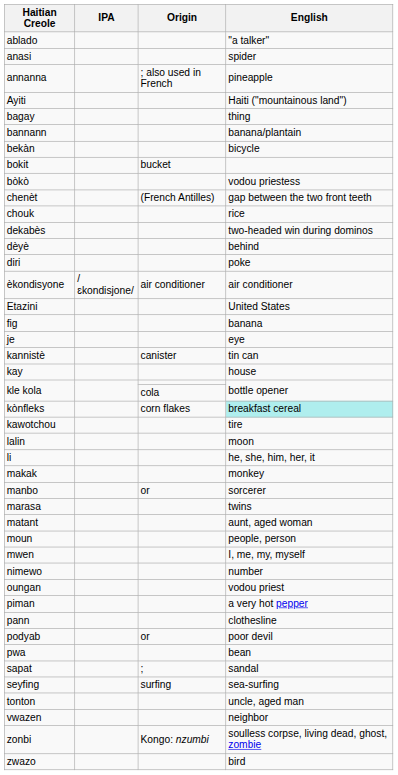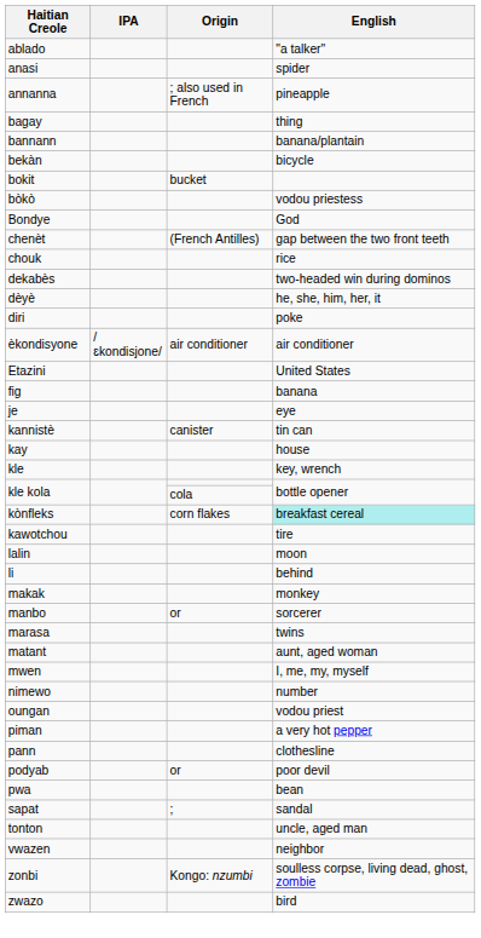 <table class="wikitable">
 <tr>
 <th>Haitian Creole</th>
 <th>IPA</th>
 <th>Origin</th>
 <th>English</th>
 </tr>
 <tr>
 <td>ablado</td>
 <td></td>
 <td></td>
 <td>"a talker"</td>
 </tr>
 <tr>
 <td>anasi</td>
 <td></td>
 <td></td>
 <td>spider</td>
 </tr>
 <tr>
 <td>annanna</td>
 <td></td>
 <td>; also used in French</td>
 <td>pineapple</td>
-</tr>
-<tr>
-<td>Ayiti</td>
-<td></td>
-<td></td>
-<td>Haiti ("mountainous land")</td>
 </tr>
 <tr>
 <td>bagay</td>
 <td></td>
 <td></td>
 <td>thing</td>
 </tr>
 <tr>
 <td>bannann</td>
 <td></td>
 <td></td>
 <td>banana/plantain</td>
 </tr>
 <tr>
 <td>bekàn</td>
 <td></td>
 <td></td>
 <td>bicycle</td>
 </tr>
 <tr>
 <td>bokit</td>
 <td></td>
 <td>bucket</td>
 <td></td>
 </tr>
 <tr>
 <td>bòkò</td>
 <td></td>
 <td></td>
 <td>vodou priestess</td>
 </tr>
 <tr>
+<td>Bondye</td>
+<td></td>
+<td></td>
+<td>God</td>
+</tr>
+<tr>
 <td>chenèt</td>
 <td></td>
 <td> (French Antilles)</td>
 <td>gap between the two front teeth</td>
 </tr>
 <tr>
 <td>chouk</td>
 <td></td>
 <td></td>
 <td>rice</td>
 </tr>
 <tr>
 <td>dekabès</td>
 <td></td>
 <td></td>
 <td>two-headed win during dominos</td>
 </tr>
 <tr>
 <td>dèyè</td>
 <td></td>
 <td></td>
-<td>behind</td>
+<td>he, she, him, her, it</td>
 </tr>
 <tr>
 <td>diri</td>
 <td></td>
 <td></td>
 <td>poke</td>
 </tr>
 <tr>
 <td>èkondisyone</td>
 <td>/ɛkondisjone/</td>
 <td>air conditioner</td>
 <td>air conditioner</td>
 </tr>
 <tr>
 <td>Etazini</td>
 <td></td>
 <td></td>
 <td>United States</td>
 </tr>
 <tr>
 <td>fig</td>
 <td></td>
 <td></td>
 <td>banana</td>
 </tr>
 <tr>
 <td>je</td>
 <td></td>
 <td></td>
 <td>eye</td>
 </tr>
 <tr>
 <td>kannistè</td>
 <td></td>
 <td>canister</td>
 <td>tin can</td>
 </tr>
 <tr>
 <td>kay</td>
 <td></td>
 <td></td>
 <td>house</td>
 </tr>
 <tr>
+<td>kle</td>
+<td></td>
+<td></td>
+<td>key, wrench</td>
+</tr>
+<tr>
 <td rowspan="2">kle kola</td>
 <td rowspan="2"></td>
 <td></td>
 <td rowspan="2">bottle opener</td>
 </tr>
 <tr>
 <td>cola</td>
 </tr>
 <tr>
 <td>kònfleks</td>
 <td></td>
 <td>corn flakes</td>
 <td style="background: paleturquoise;">breakfast cereal</td>
 </tr>
 <tr>
 <td>kawotchou</td>
 <td></td>
 <td></td>
 <td>tire</td>
 </tr>
 <tr>
 <td>lalin</td>
 <td></td>
 <td></td>
 <td>moon</td>
 </tr>
 <tr>
 <td>li</td>
 <td></td>
 <td></td>
-<td>he, she, him, her, it</td>
+<td>behind</td>
 </tr>
 <tr>
 <td>makak</td>
 <td></td>
 <td></td>
 <td>monkey</td>
 </tr>
 <tr>
 <td>manbo</td>
 <td></td>
 <td> or </td>
 <td>sorcerer</td>
 </tr>
 <tr>
 <td>marasa</td>
 <td></td>
 <td></td>
 <td>twins</td>
 </tr>
 <tr>
 <td>matant</td>
 <td></td>
 <td></td>
 <td>aunt, aged woman</td>
-</tr>
-<tr>
-<td>moun</td>
-<td></td>
-<td></td>
-<td>people, person</td>
 </tr>
 <tr>
 <td>mwen</td>
 <td></td>
 <td></td>
 <td>I, me, my, myself</td>
 </tr>
 <tr>
 <td>nimewo</td>
 <td></td>
 <td></td>
 <td>number</td>
 </tr>
 <tr>
 <td>oungan</td>
 <td></td>
 <td></td>
 <td>vodou priest</td>
 </tr>
 <tr>
 <td>piman</td>
 <td></td>
 <td></td>
 <td>a very hot <a href='#'>pepper</a></td>
 </tr>
 <tr>
 <td>pann</td>
 <td></td>
 <td></td>
 <td>clothesline</td>
 </tr>
 <tr>
 <td>podyab</td>
 <td></td>
 <td> or </td>
 <td>poor devil</td>
 </tr>
 <tr>
 <td>pwa</td>
 <td></td>
 <td></td>
 <td>bean</td>
 </tr>
 <tr>
 <td>sapat</td>
 <td></td>
 <td>; </td>
 <td>sandal</td>
 </tr>
 <tr>
-<td>seyfing</td>
-<td></td>
-<td>surfing</td>
-<td>sea-surfing</td>
-</tr>
-<tr>
 <td>tonton</td>
 <td></td>
 <td></td>
 <td>uncle, aged man</td>
 </tr>
 <tr>
 <td>vwazen</td>
 <td></td>
 <td></td>
 <td>neighbor</td>
 </tr>
 <tr>
 <td>zonbi</td>
 <td></td>
 <td>Kongo: <em>nzumbi</em></td>
 <td>soulless corpse, living dead, ghost, <a href='#'>zombie</a></td>
 </tr>
 <tr>
 <td>zwazo</td>
 <td></td>
 <td></td>
 <td>bird</td>
 </tr>
 </table>
